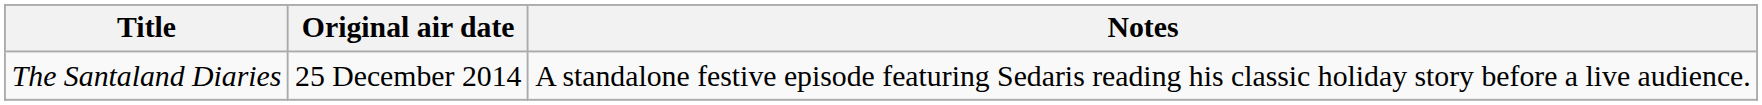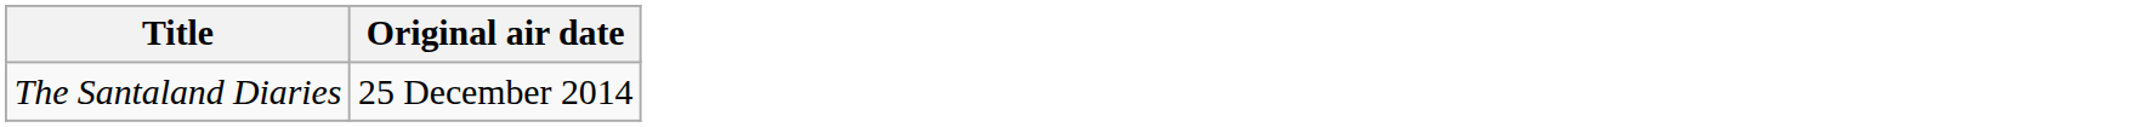 <table class="wikitable">
 <tr>
 <th>Title</th>
 <th>Original air date</th>
-<th>Notes</th>
 </tr>
 <tr>
 <td><em>The Santaland Diaries</em></td>
 <td>25 December 2014</td>
-<td>A standalone festive episode featuring Sedaris reading his classic holiday story before a live audience.</td>
 </tr>
 </table>
